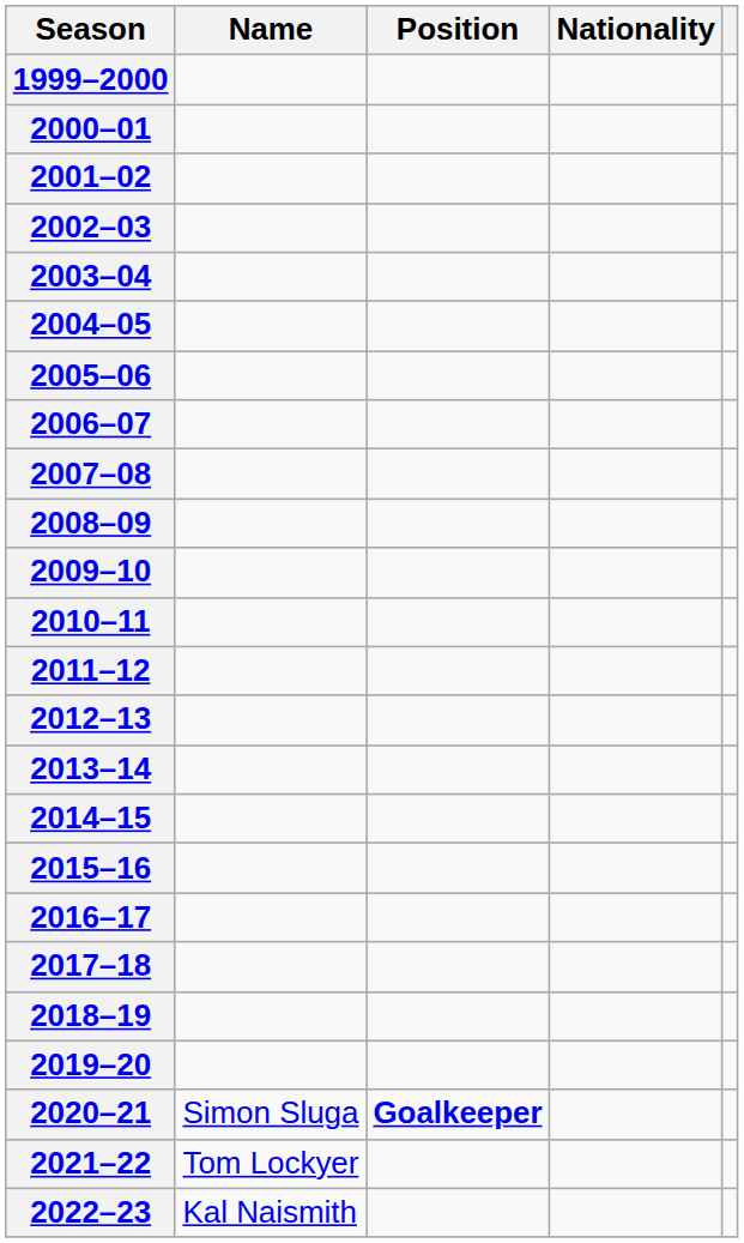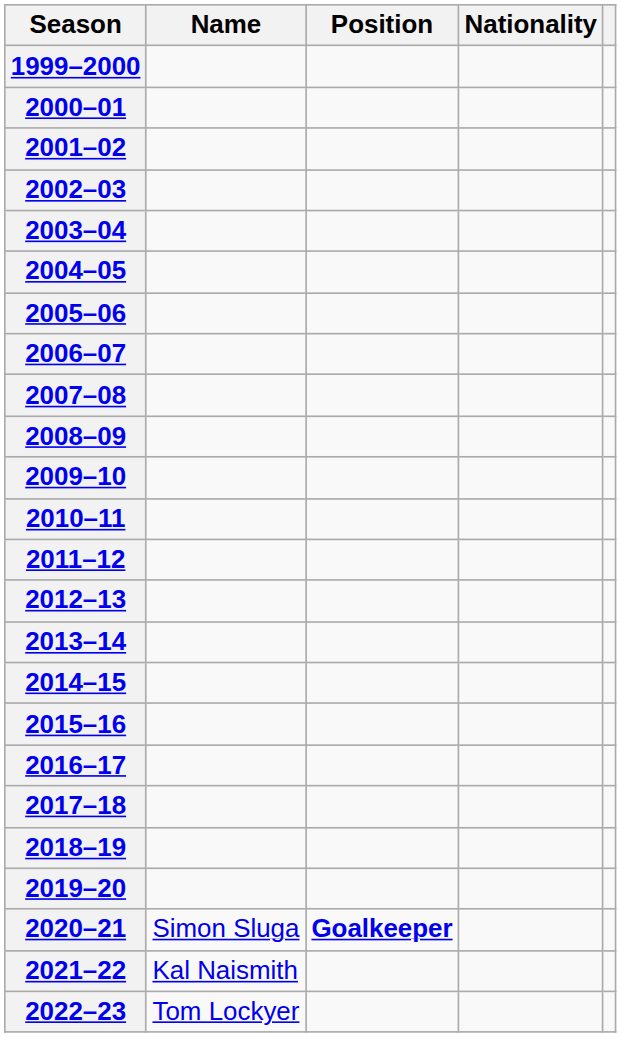 <table class="wikitable sortable plainrowheaders" style=text-align:center>
 <tr>
 <th scope=col>Season</th>
 <th scope=col>Name</th>
 <th scope=col>Position</th>
 <th scope=col>Nationality</th>
 <th scope=col class=unsortable></th>
 </tr>
 <tr>
 <th scope=row style=text-align:center><a href='#'>1999–2000</a></th>
 <td align=left></td>
 <td align=left></td>
 <td align=left></td>
 <td></td>
 </tr>
 <tr>
 <th scope=row style=text-align:center><a href='#'>2000–01</a></th>
 <td align=left></td>
 <td align=left></td>
 <td align=left></td>
 <td></td>
 </tr>
 <tr>
 <th scope=row style=text-align:center><a href='#'>2001–02</a></th>
 <td align=left></td>
 <td align=left></td>
 <td align=left></td>
 <td></td>
 </tr>
 <tr>
 <th scope=row style=text-align:center><a href='#'>2002–03</a></th>
 <td align=left></td>
 <td align=left></td>
 <td align=left></td>
 <td></td>
 </tr>
 <tr>
 <th scope=row style=text-align:center><a href='#'>2003–04</a></th>
 <td align=left></td>
 <td align=left></td>
 <td align=left></td>
 <td></td>
 </tr>
 <tr>
 <th scope=row style=text-align:center><a href='#'>2004–05</a></th>
 <td align=left></td>
 <td align=left></td>
 <td align=left></td>
 <td></td>
 </tr>
 <tr>
 <th scope=row style=text-align:center><a href='#'>2005–06</a></th>
 <td align=left></td>
 <td align=left></td>
 <td align=left></td>
 <td></td>
 </tr>
 <tr>
 <th scope=row style=text-align:center><a href='#'>2006–07</a></th>
 <td align=left></td>
 <td align=left></td>
 <td align=left></td>
 <td></td>
 </tr>
 <tr>
 <th scope=row style=text-align:center><a href='#'>2007–08</a></th>
 <td align=left></td>
 <td align=left></td>
 <td align=left></td>
 <td></td>
 </tr>
 <tr>
 <th scope=row style=text-align:center><a href='#'>2008–09</a></th>
 <td align=left></td>
 <td align=left></td>
 <td align=left></td>
 <td></td>
 </tr>
 <tr>
 <th scope=row style=text-align:center><a href='#'>2009–10</a></th>
 <td align=left></td>
 <td align=left></td>
 <td align=left></td>
 <td></td>
 </tr>
 <tr>
 <th scope=row style=text-align:center><a href='#'>2010–11</a></th>
 <td align=left></td>
 <td align=left></td>
 <td align=left></td>
 <td></td>
 </tr>
 <tr>
 <th scope=row style=text-align:center><a href='#'>2011–12</a></th>
 <td align=left></td>
 <td align=left></td>
 <td align=left></td>
 <td></td>
 </tr>
 <tr>
 <th scope=row style=text-align:center><a href='#'>2012–13</a></th>
 <td align=left></td>
 <td align=left></td>
 <td align=left></td>
 <td></td>
 </tr>
 <tr>
 <th scope=row style=text-align:center><a href='#'>2013–14</a></th>
 <td align=left></td>
 <td align=left></td>
 <td align=left></td>
 <td></td>
 </tr>
 <tr>
 <th scope=row style=text-align:center><a href='#'>2014–15</a></th>
 <td align=left></td>
 <td align=left></td>
 <td align=left></td>
 <td></td>
 </tr>
 <tr>
 <th scope=row style=text-align:center><a href='#'>2015–16</a></th>
 <td align=left></td>
 <td align=left></td>
 <td align=left></td>
 <td></td>
 </tr>
 <tr>
 <th scope=row style=text-align:center><a href='#'>2016–17</a></th>
 <td align=left></td>
 <td align=left></td>
 <td align=left></td>
 <td></td>
 </tr>
 <tr>
 <th scope=row style=text-align:center><a href='#'>2017–18</a></th>
 <td align=left></td>
 <td align=left></td>
 <td align=left></td>
 <td></td>
 </tr>
 <tr>
 <th scope=row style=text-align:center><a href='#'>2018–19</a></th>
 <td align=left></td>
 <td align=left></td>
 <td align=left></td>
 <td></td>
 </tr>
 <tr>
 <th scope=row style=text-align:center><a href='#'>2019–20</a></th>
 <td align=left></td>
 <td align=left></td>
 <td align=left></td>
 <td></td>
 </tr>
 <tr>
 <th scope=row style=text-align:center><a href='#'>2020–21</a></th>
 <td align=left><a href='#'>Simon Sluga</a></td>
 <td align=left><strong><a href='#'>Goalkeeper</a></strong></td>
 <td align=left></td>
 <td></td>
 </tr>
 <tr>
 <th scope=row style=text-align:center><a href='#'>2021–22</a></th>
-<td align="left"><a href='#'>Tom Lockyer</a></td>
+<td align="left"><a href='#'>Kal Naismith</a></td>
 <td align="left"></td>
 <td align="left"></td>
 <td></td>
 </tr>
 <tr>
 <th scope=row style=text-align:center><a href='#'>2022–23</a></th>
-<td align="left"><a href='#'>Kal Naismith</a></td>
+<td align="left"><a href='#'>Tom Lockyer</a></td>
 <td align="left"></td>
 <td align="left"></td>
 <td></td>
 </tr>
 </table>
